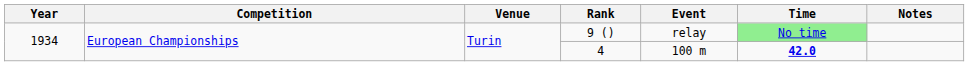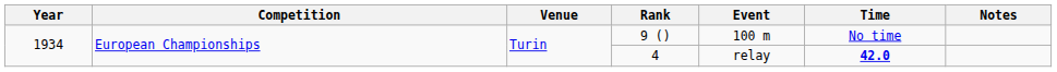 <table class="wikitable" width=55% style="font-size:100%; text-align:center;">
 <tr>
 <th>Year</th>
 <th>Competition</th>
 <th>Venue</th>
 <th>Rank</th>
 <th>Event</th>
 <th>Time</th>
 <th>Notes</th>
 </tr>
 <tr>
 <td rowspan=2>1934</td>
 <td rowspan=2 align=left><a href='#'>European Championships</a></td>
 <td rowspan=2 align=left> <a href='#'>Turin</a></td>
 <td>9 ()</td>
-<td> relay</td>
-<td style="background: lightgreen;"><a href='#'>No time</a></td>
+<td>100 m</td>
+<td><a href='#'>No time</a></td>
 <td></td>
 </tr>
 <tr>
 <td>4</td>
-<td>100 m</td>
+<td> relay</td>
 <td><strong><a href='#'>42.0</a></strong></td>
 <td></td>
 </tr>
 </table>
